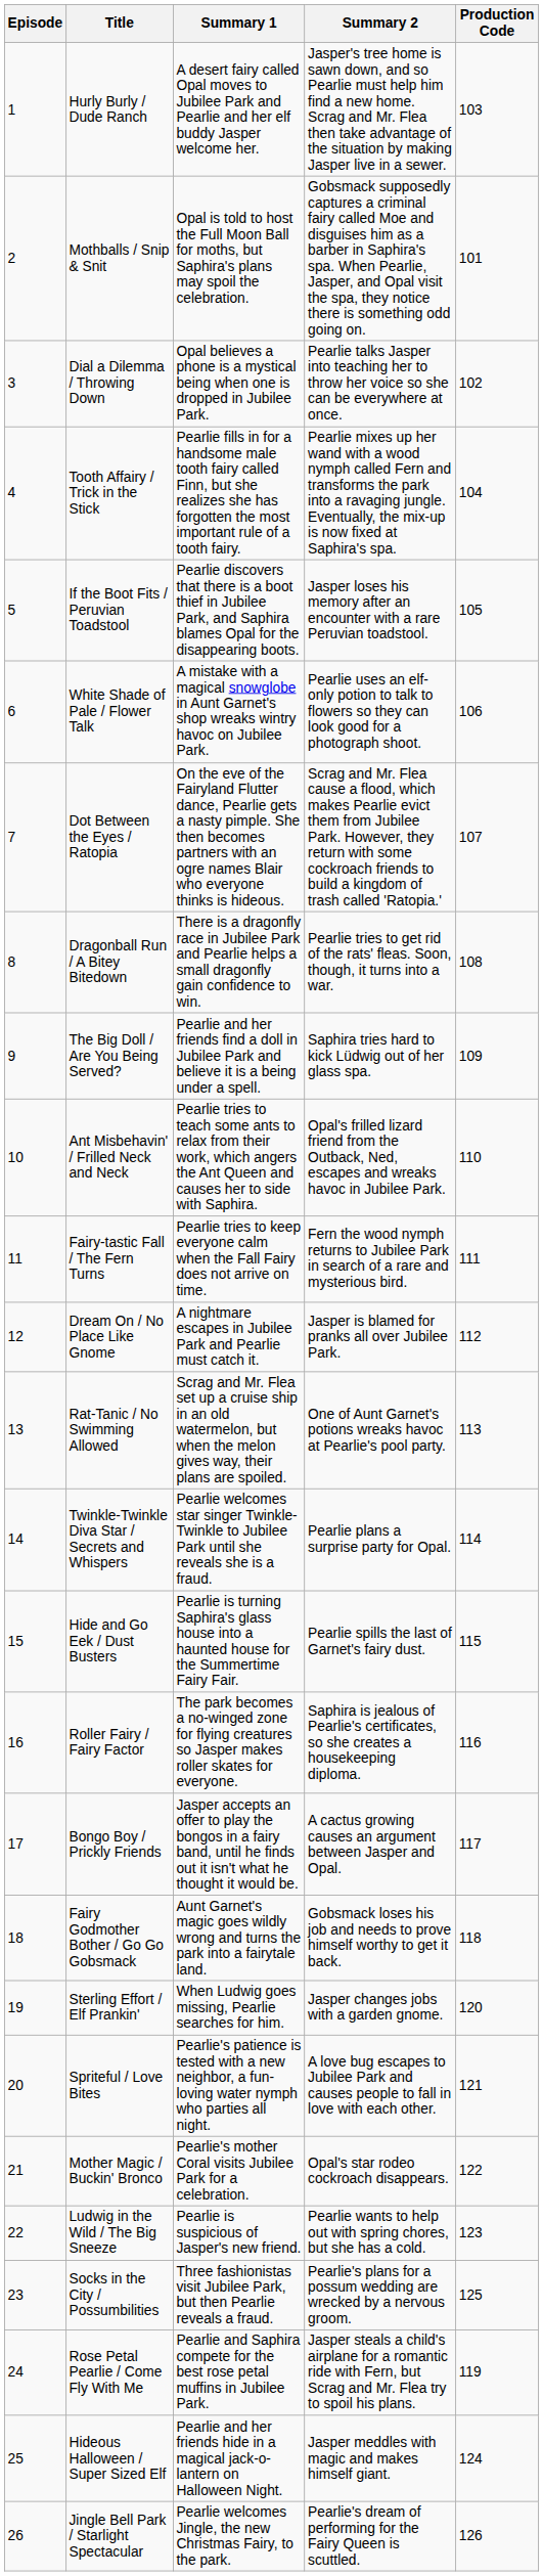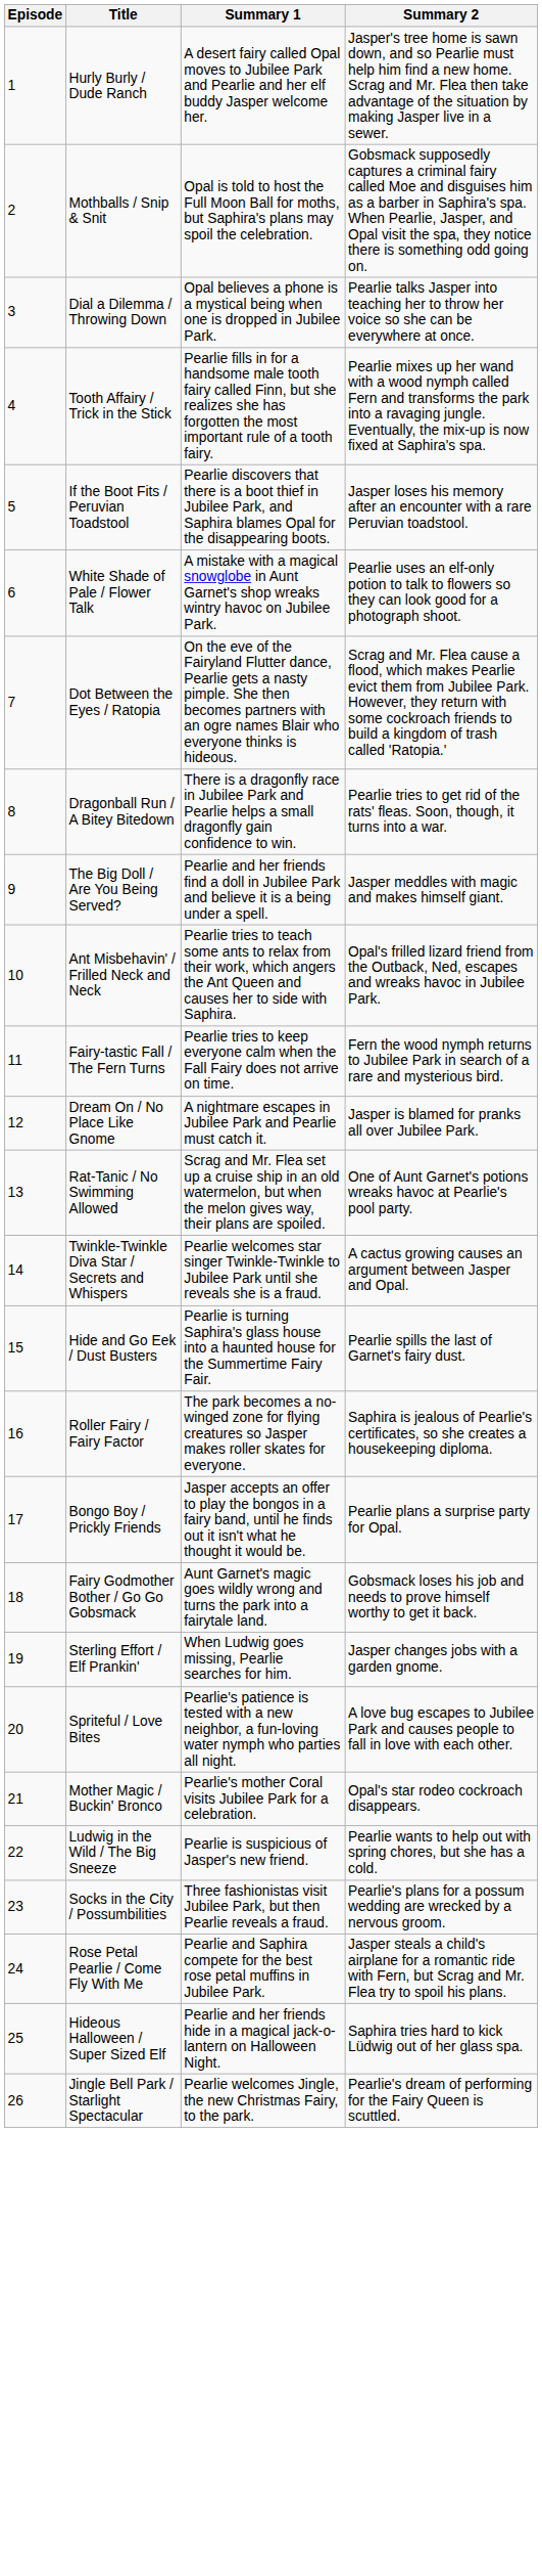 <table class="wikitable">
 <tr>
 <th>Episode</th>
 <th>Title</th>
 <th>Summary 1</th>
 <th>Summary 2</th>
-<th>Production Code</th>
 </tr>
 <tr>
 <td>1</td>
 <td>Hurly Burly / Dude Ranch</td>
 <td>A desert fairy called Opal moves to Jubilee Park and Pearlie and her elf buddy Jasper welcome her.</td>
 <td>Jasper's tree home is sawn down, and so Pearlie must help him find a new home. Scrag and Mr. Flea then take advantage of the situation by making Jasper live in a sewer.</td>
-<td>103</td>
 </tr>
 <tr>
 <td>2</td>
 <td>Mothballs / Snip & Snit</td>
 <td>Opal is told to host the Full Moon Ball for moths, but Saphira's plans may spoil the celebration.</td>
 <td>Gobsmack supposedly captures a criminal fairy called Moe and disguises him as a barber in Saphira's spa. When Pearlie, Jasper, and Opal visit the spa, they notice there is something odd going on.</td>
-<td>101</td>
 </tr>
 <tr>
 <td>3</td>
 <td>Dial a Dilemma / Throwing Down</td>
 <td>Opal believes a phone is a mystical being when one is dropped in Jubilee Park.</td>
 <td>Pearlie talks Jasper into teaching her to throw her voice so she can be everywhere at once.</td>
-<td>102</td>
 </tr>
 <tr>
 <td>4</td>
 <td>Tooth Affairy / Trick in the Stick</td>
 <td>Pearlie fills in for a handsome male tooth fairy called Finn, but she realizes she has forgotten the most important rule of a tooth fairy.</td>
 <td>Pearlie mixes up her wand with a wood nymph called Fern and transforms the park into a ravaging jungle. Eventually, the mix-up is now fixed at Saphira's spa.</td>
-<td>104</td>
 </tr>
 <tr>
 <td>5</td>
 <td>If the Boot Fits / Peruvian Toadstool</td>
 <td>Pearlie discovers that there is a boot thief in Jubilee Park, and Saphira blames Opal for the disappearing boots.</td>
 <td>Jasper loses his memory after an encounter with a rare Peruvian toadstool.</td>
-<td>105</td>
 </tr>
 <tr>
 <td>6</td>
 <td>White Shade of Pale / Flower Talk</td>
 <td>A mistake with a magical <a href='#'>snowglobe</a> in Aunt Garnet's shop wreaks wintry havoc on Jubilee Park.</td>
 <td>Pearlie uses an elf-only potion to talk to flowers so they can look good for a photograph shoot.</td>
-<td>106</td>
 </tr>
 <tr>
 <td>7</td>
 <td>Dot Between the Eyes / Ratopia</td>
 <td>On the eve of the Fairyland Flutter dance, Pearlie gets a nasty pimple. She then becomes partners with an ogre names Blair who everyone thinks is hideous.</td>
 <td>Scrag and Mr. Flea cause a flood, which makes Pearlie evict them from Jubilee Park. However, they return with some cockroach friends to build a kingdom of trash called 'Ratopia.'</td>
-<td>107</td>
 </tr>
 <tr>
 <td>8</td>
 <td>Dragonball Run / A Bitey Bitedown</td>
 <td>There is a dragonfly race in Jubilee Park and Pearlie helps a small dragonfly gain confidence to win.</td>
 <td>Pearlie tries to get rid of the rats' fleas. Soon, though, it turns into a war.</td>
-<td>108</td>
 </tr>
 <tr>
 <td>9</td>
 <td>The Big Doll / Are You Being Served?</td>
 <td>Pearlie and her friends find a doll in Jubilee Park and believe it is a being under a spell.</td>
-<td>Saphira tries hard to kick Lüdwig out of her glass spa.</td>
-<td>109</td>
+<td>Jasper meddles with magic and makes himself giant.</td>
 </tr>
 <tr>
 <td>10</td>
 <td>Ant Misbehavin' / Frilled Neck and Neck</td>
 <td>Pearlie tries to teach some ants to relax from their work, which angers the Ant Queen and causes her to side with Saphira.</td>
 <td>Opal's frilled lizard friend from the Outback, Ned, escapes and wreaks havoc in Jubilee Park.</td>
-<td>110</td>
 </tr>
 <tr>
 <td>11</td>
 <td>Fairy-tastic Fall / The Fern Turns</td>
 <td>Pearlie tries to keep everyone calm when the Fall Fairy does not arrive on time.</td>
 <td>Fern the wood nymph returns to Jubilee Park in search of a rare and mysterious bird.</td>
-<td>111</td>
 </tr>
 <tr>
 <td>12</td>
 <td>Dream On / No Place Like Gnome</td>
 <td>A nightmare escapes in Jubilee Park and Pearlie must catch it.</td>
 <td>Jasper is blamed for pranks all over Jubilee Park.</td>
-<td>112</td>
 </tr>
 <tr>
 <td>13</td>
 <td>Rat-Tanic / No Swimming Allowed</td>
 <td>Scrag and Mr. Flea set up a cruise ship in an old watermelon, but when the melon gives way, their plans are spoiled.</td>
 <td>One of Aunt Garnet's potions wreaks havoc at Pearlie's pool party.</td>
-<td>113</td>
 </tr>
 <tr>
 <td>14</td>
 <td>Twinkle-Twinkle Diva Star / Secrets and Whispers</td>
 <td>Pearlie welcomes star singer Twinkle-Twinkle to Jubilee Park until she reveals she is a fraud.</td>
-<td>Pearlie plans a surprise party for Opal.</td>
-<td>114</td>
+<td>A cactus growing causes an argument between Jasper and Opal.</td>
 </tr>
 <tr>
 <td>15</td>
 <td>Hide and Go Eek / Dust Busters</td>
 <td>Pearlie is turning Saphira's glass house into a haunted house for the Summertime Fairy Fair.</td>
 <td>Pearlie spills the last of Garnet's fairy dust.</td>
-<td>115</td>
 </tr>
 <tr>
 <td>16</td>
 <td>Roller Fairy / Fairy Factor</td>
 <td>The park becomes a no-winged zone for flying creatures so Jasper makes roller skates for everyone.</td>
 <td>Saphira is jealous of Pearlie's certificates, so she creates a housekeeping diploma.</td>
-<td>116</td>
 </tr>
 <tr>
 <td>17</td>
 <td>Bongo Boy / Prickly Friends</td>
 <td>Jasper accepts an offer to play the bongos in a fairy band, until he finds out it isn't what he thought it would be.</td>
-<td>A cactus growing causes an argument between Jasper and Opal.</td>
-<td>117</td>
+<td>Pearlie plans a surprise party for Opal.</td>
 </tr>
 <tr>
 <td>18</td>
 <td>Fairy Godmother Bother / Go Go Gobsmack</td>
 <td>Aunt Garnet's magic goes wildly wrong and turns the park into a fairytale land.</td>
 <td>Gobsmack loses his job and needs to prove himself worthy to get it back.</td>
-<td>118</td>
 </tr>
 <tr>
 <td>19</td>
 <td>Sterling Effort / Elf Prankin'</td>
 <td>When Ludwig goes missing, Pearlie searches for him.</td>
 <td>Jasper changes jobs with a garden gnome.</td>
-<td>120</td>
 </tr>
 <tr>
 <td>20</td>
 <td>Spriteful / Love Bites</td>
 <td>Pearlie's patience is tested with a new neighbor, a fun-loving water nymph who parties all night.</td>
 <td>A love bug escapes to Jubilee Park and causes people to fall in love with each other.</td>
-<td>121</td>
 </tr>
 <tr>
 <td>21</td>
 <td>Mother Magic / Buckin' Bronco</td>
 <td>Pearlie's mother Coral visits Jubilee Park for a celebration.</td>
 <td>Opal's star rodeo cockroach disappears.</td>
-<td>122</td>
 </tr>
 <tr>
 <td>22</td>
 <td>Ludwig in the Wild / The Big Sneeze</td>
 <td>Pearlie is suspicious of Jasper's new friend.</td>
 <td>Pearlie wants to help out with spring chores, but she has a cold.</td>
-<td>123</td>
 </tr>
 <tr>
 <td>23</td>
 <td>Socks in the City / Possumbilities</td>
 <td>Three fashionistas visit Jubilee Park, but then Pearlie reveals a fraud.</td>
 <td>Pearlie's plans for a possum wedding are wrecked by a nervous groom.</td>
-<td>125</td>
 </tr>
 <tr>
 <td>24</td>
 <td>Rose Petal Pearlie / Come Fly With Me</td>
 <td>Pearlie and Saphira compete for the best rose petal muffins in Jubilee Park.</td>
 <td>Jasper steals a child's airplane for a romantic ride with Fern, but Scrag and Mr. Flea try to spoil his plans.</td>
-<td>119</td>
 </tr>
 <tr>
 <td>25</td>
 <td>Hideous Halloween / Super Sized Elf</td>
 <td>Pearlie and her friends hide in a magical jack-o-lantern on Halloween Night.</td>
-<td>Jasper meddles with magic and makes himself giant.</td>
-<td>124</td>
+<td>Saphira tries hard to kick Lüdwig out of her glass spa.</td>
 </tr>
 <tr>
 <td>26</td>
 <td>Jingle Bell Park / Starlight Spectacular</td>
 <td>Pearlie welcomes Jingle, the new Christmas Fairy, to the park.</td>
 <td>Pearlie's dream of performing for the Fairy Queen is scuttled.</td>
-<td>126</td>
 </tr>
 </table>
